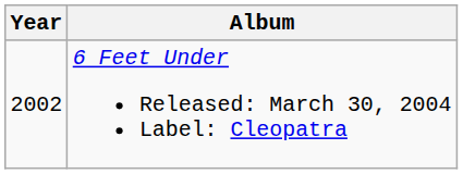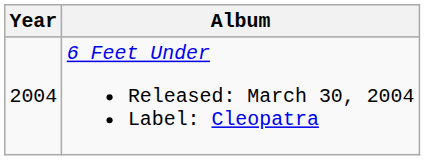 <table class="wikitable" style="text-align:center;">
 <tr>
 <th>Year</th>
 <th>Album</th>
 </tr>
 <tr>
-<td>2002</td>
+<td>2004</td>
 <td style="text-align:left;"><em><a href='#'>6 Feet Under</a></em><br><ul><li>Released: March 30, 2004</li><li>Label: <a href='#'>Cleopatra</a></li></ul></td>
 </tr>
 </table>
